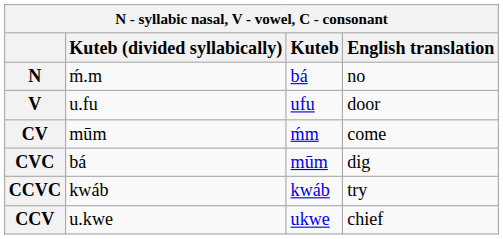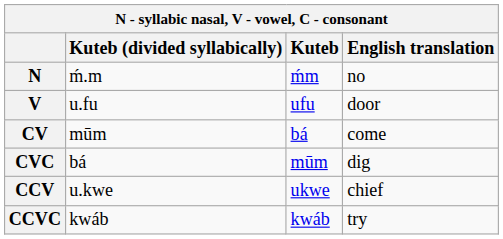 <table class="wikitable">
 <tr>
 <th colspan="4"><small>N - syllabic nasal, V - vowel, C - consonant</small></th>
 </tr>
 <tr>
 <th></th>
 <th>Kuteb (divided <strong>syllabically)</strong></th>
 <th>Kuteb</th>
 <th>English translation</th>
 </tr>
 <tr>
 <th>N</th>
 <td>ḿ.m</td>
-<td><a href='#'>bá</a></td>
+<td><a href='#'>ḿm</a></td>
 <td>no</td>
 </tr>
 <tr>
 <th>V</th>
 <td>u.fu</td>
 <td><a href='#'>ufu</a></td>
 <td>door</td>
 </tr>
 <tr>
 <th>CV</th>
 <td>mūm</td>
-<td><a href='#'>ḿm</a></td>
+<td><a href='#'>bá</a></td>
 <td>come</td>
 </tr>
 <tr>
 <th>CVC</th>
 <td>bá</td>
 <td><a href='#'>mūm</a></td>
 <td>dig</td>
 </tr>
 <tr>
+<th>CCV</th>
+<td>u.kwe</td>
+<td><a href='#'>ukwe</a></td>
+<td>chief</td>
+</tr>
+<tr>
 <th>CCVC</th>
 <td>kwáb</td>
 <td><a href='#'>kwáb</a></td>
 <td>try</td>
 </tr>
-<tr>
-<th>CCV</th>
-<td>u.kwe</td>
-<td><a href='#'>ukwe</a></td>
-<td>chief</td>
-</tr>
 </table>
